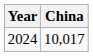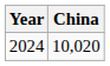 <table class="wikitable">
 <tr>
 <th>Year</th>
 <th>China</th>
 </tr>
 <tr>
 <td>2024</td>
-<td>10,017</td>
+<td>10,020</td>
 </tr>
 </table>
